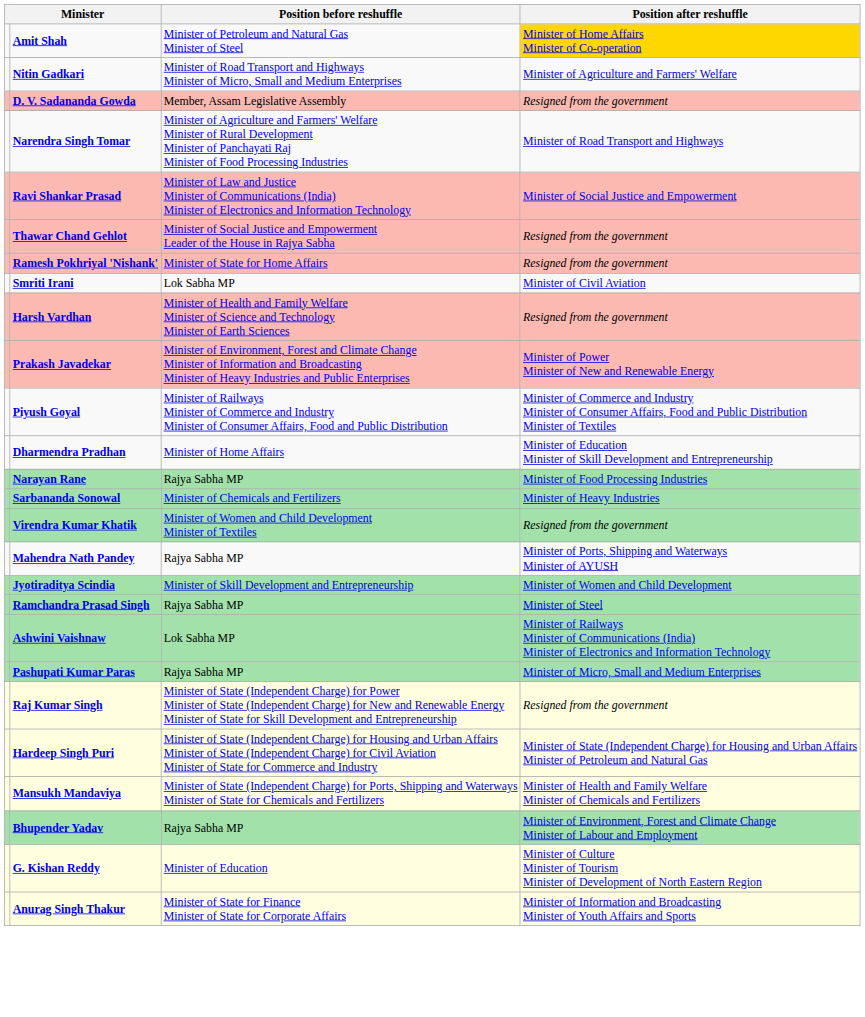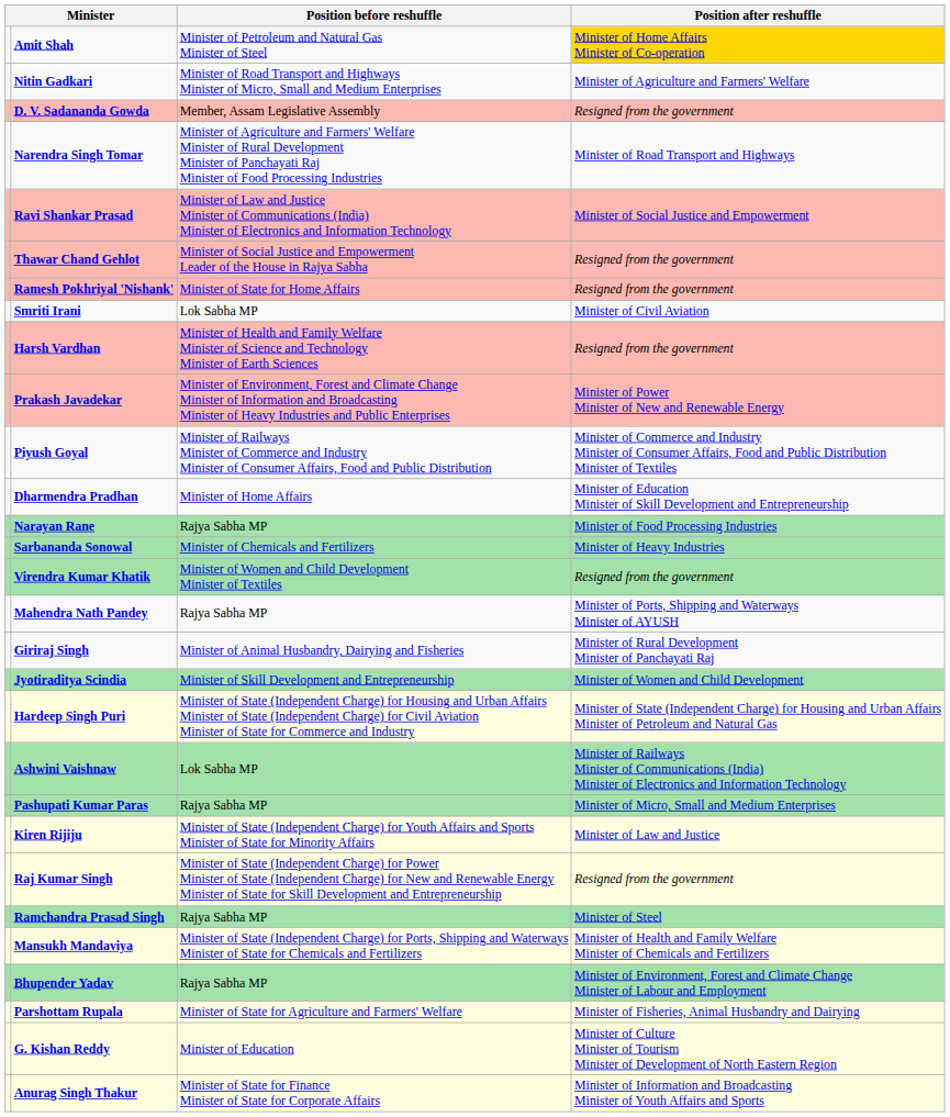 <table class="wikitable" style="font-size:95%">
 <tr>
 <th colspan="2">Minister</th>
 <th>Position before reshuffle</th>
 <th>Position after reshuffle</th>
 </tr>
 <tr>
 <td></td>
 <td><strong><a href='#'>Amit Shah</a></strong></td>
 <td><a href='#'>Minister of Petroleum and Natural Gas</a><br><a href='#'>Minister of Steel</a></td>
 <td style="background: gold;"><a href='#'>Minister of Home Affairs</a><br><a href='#'>Minister of Co-operation</a></td>
 </tr>
 <tr>
 <td></td>
 <td><strong><a href='#'>Nitin Gadkari</a></strong></td>
 <td><a href='#'>Minister of Road Transport and Highways</a><br><a href='#'>Minister of Micro, Small and Medium Enterprises</a></td>
 <td><a href='#'>Minister of Agriculture and Farmers' Welfare</a></td>
 </tr>
 <tr bgcolor="#FBB9B2">
 <td></td>
 <td><strong><a href='#'>D. V. Sadananda Gowda</a></strong></td>
 <td>Member, Assam Legislative Assembly</td>
 <td><em>Resigned from the government</em></td>
 </tr>
 <tr>
 <td></td>
 <td><strong><a href='#'>Narendra Singh Tomar</a></strong></td>
 <td><a href='#'>Minister of Agriculture and Farmers' Welfare</a><br><a href='#'>Minister of Rural Development</a><br><a href='#'>Minister of Panchayati Raj</a><br><a href='#'>Minister of Food Processing Industries</a></td>
 <td><a href='#'>Minister of Road Transport and Highways</a></td>
 </tr>
 <tr bgcolor="#FBB9B2">
 <td></td>
 <td><strong><a href='#'>Ravi Shankar Prasad</a></strong></td>
 <td><a href='#'>Minister of Law and Justice</a><br><a href='#'>Minister of Communications (India)</a><br><a href='#'>Minister of Electronics and Information Technology</a></td>
 <td><a href='#'>Minister of Social Justice and Empowerment</a></td>
 </tr>
 <tr bgcolor="#FBB9B2">
 <td></td>
 <td><strong><a href='#'>Thawar Chand Gehlot</a></strong></td>
 <td><a href='#'>Minister of Social Justice and Empowerment</a><br><a href='#'>Leader of the House in Rajya Sabha</a></td>
 <td><em>Resigned from the government</em></td>
 </tr>
 <tr bgcolor="#FBB9B2">
 <td></td>
 <td><strong><a href='#'>Ramesh Pokhriyal 'Nishank'</a></strong></td>
 <td><a href='#'>Minister of State for Home Affairs</a></td>
 <td><em>Resigned from the government</em></td>
 </tr>
 <tr>
 <td></td>
 <td><strong><a href='#'>Smriti Irani</a></strong></td>
 <td>Lok Sabha MP</td>
 <td><a href='#'>Minister of Civil Aviation</a></td>
 </tr>
 <tr bgcolor="#FBB9B2">
 <td></td>
 <td><strong><a href='#'>Harsh Vardhan</a></strong></td>
 <td><a href='#'>Minister of Health and Family Welfare</a><br><a href='#'>Minister of Science and Technology</a><br><a href='#'>Minister of Earth Sciences</a></td>
 <td><em>Resigned from the government</em></td>
 </tr>
 <tr bgcolor="#FBB9B2">
 <td></td>
 <td><strong><a href='#'>Prakash Javadekar</a></strong></td>
 <td><a href='#'>Minister of Environment, Forest and Climate Change</a><br><a href='#'>Minister of Information and Broadcasting</a><br><a href='#'>Minister of Heavy Industries and Public Enterprises</a></td>
 <td><a href='#'>Minister of Power</a><br><a href='#'>Minister of New and Renewable Energy</a></td>
 </tr>
 <tr>
 <td></td>
 <td><strong><a href='#'>Piyush Goyal</a></strong></td>
 <td><a href='#'>Minister of Railways</a><br><a href='#'>Minister of Commerce and Industry</a><br><a href='#'>Minister of Consumer Affairs, Food and Public Distribution</a></td>
 <td><a href='#'>Minister of Commerce and Industry</a><br><a href='#'>Minister of Consumer Affairs, Food and Public Distribution</a><br><a href='#'>Minister of Textiles</a></td>
 </tr>
 <tr>
 <td></td>
 <td><strong><a href='#'>Dharmendra Pradhan</a></strong></td>
 <td><a href='#'>Minister of Home Affairs</a></td>
 <td><a href='#'>Minister of Education</a><br><a href='#'>Minister of Skill Development and Entrepreneurship</a></td>
 </tr>
 <tr bgcolor="#A2E2AA">
 <td></td>
 <td><strong><a href='#'>Narayan Rane</a></strong></td>
 <td>Rajya Sabha MP</td>
 <td><a href='#'>Minister of Food Processing Industries</a></td>
 </tr>
 <tr bgcolor="#A2E2AA">
 <td></td>
 <td><strong><a href='#'>Sarbananda Sonowal</a></strong></td>
 <td><a href='#'>Minister of Chemicals and Fertilizers</a></td>
 <td><a href='#'>Minister of Heavy Industries</a></td>
 </tr>
 <tr bgcolor="#A2E2AA">
 <td></td>
 <td><strong><a href='#'>Virendra Kumar Khatik</a></strong></td>
 <td><a href='#'>Minister of Women and Child Development</a><br><a href='#'>Minister of Textiles</a></td>
 <td><em>Resigned from the government</em></td>
 </tr>
 <tr>
 <td></td>
 <td><strong><a href='#'>Mahendra Nath Pandey</a></strong></td>
 <td>Rajya Sabha MP</td>
 <td><a href='#'>Minister of Ports, Shipping and Waterways</a><br><a href='#'>Minister of AYUSH</a></td>
 </tr>
+<tr>
+<td></td>
+<td><strong><a href='#'>Giriraj Singh</a></strong></td>
+<td><a href='#'>Minister of Animal Husbandry, Dairying and Fisheries</a></td>
+<td><a href='#'>Minister of Rural Development</a><br><a href='#'>Minister of Panchayati Raj</a></td>
+</tr>
 <tr bgcolor="#A2E2AA">
 <td></td>
 <td><strong><a href='#'>Jyotiraditya Scindia</a></strong></td>
 <td><a href='#'>Minister of Skill Development and Entrepreneurship</a></td>
 <td><a href='#'>Minister of Women and Child Development</a></td>
 </tr>
-<tr bgcolor="#A2E2AA">
+<tr bgcolor="lightyellow">
 <td></td>
-<td><strong><a href='#'>Ramchandra Prasad Singh</a></strong></td>
-<td>Rajya Sabha MP</td>
-<td><a href='#'>Minister of Steel</a></td>
+<td><strong><a href='#'>Hardeep Singh Puri</a></strong></td>
+<td><a href='#'>Minister of State (Independent Charge) for Housing and Urban Affairs</a><br><a href='#'>Minister of State (Independent Charge) for Civil Aviation</a><br><a href='#'>Minister of State for Commerce and Industry</a></td>
+<td><a href='#'>Minister of State (Independent Charge) for Housing and Urban Affairs</a><br><a href='#'>Minister of Petroleum and Natural Gas</a></td>
 </tr>
 <tr bgcolor="#A2E2AA">
 <td></td>
 <td><strong><a href='#'>Ashwini Vaishnaw</a></strong></td>
 <td>Lok Sabha MP</td>
 <td><a href='#'>Minister of Railways</a><br><a href='#'>Minister of Communications (India)</a><br><a href='#'>Minister of Electronics and Information Technology</a></td>
 </tr>
 <tr bgcolor="#A2E2AA">
 <td></td>
 <td><strong><a href='#'>Pashupati Kumar Paras</a></strong></td>
 <td>Rajya Sabha MP</td>
 <td><a href='#'>Minister of Micro, Small and Medium Enterprises</a></td>
 </tr>
 <tr bgcolor="lightyellow">
 <td></td>
+<td><strong><a href='#'>Kiren Rijiju</a></strong></td>
+<td><a href='#'>Minister of State (Independent Charge) for Youth Affairs and Sports</a><br><a href='#'>Minister of State for Minority Affairs</a></td>
+<td><a href='#'>Minister of Law and Justice</a></td>
+</tr>
+<tr bgcolor="lightyellow">
+<td></td>
 <td><strong><a href='#'>Raj Kumar Singh</a></strong></td>
 <td><a href='#'>Minister of State (Independent Charge) for Power</a><br><a href='#'>Minister of State (Independent Charge) for New and Renewable Energy</a><br><a href='#'>Minister of State for Skill Development and Entrepreneurship</a></td>
 <td><em>Resigned from the government</em></td>
 </tr>
-<tr bgcolor="lightyellow">
+<tr bgcolor="#A2E2AA">
 <td></td>
-<td><strong><a href='#'>Hardeep Singh Puri</a></strong></td>
-<td><a href='#'>Minister of State (Independent Charge) for Housing and Urban Affairs</a><br><a href='#'>Minister of State (Independent Charge) for Civil Aviation</a><br><a href='#'>Minister of State for Commerce and Industry</a></td>
-<td><a href='#'>Minister of State (Independent Charge) for Housing and Urban Affairs</a><br><a href='#'>Minister of Petroleum and Natural Gas</a></td>
+<td><strong><a href='#'>Ramchandra Prasad Singh</a></strong></td>
+<td>Rajya Sabha MP</td>
+<td><a href='#'>Minister of Steel</a></td>
 </tr>
 <tr bgcolor="lightyellow">
 <td></td>
 <td><strong><a href='#'>Mansukh Mandaviya</a></strong></td>
 <td><a href='#'>Minister of State (Independent Charge) for Ports, Shipping and Waterways</a><br><a href='#'>Minister of State for Chemicals and Fertilizers</a></td>
 <td><a href='#'>Minister of Health and Family Welfare</a><br><a href='#'>Minister of Chemicals and Fertilizers</a></td>
 </tr>
 <tr bgcolor="#A2E2AA">
 <td></td>
 <td><strong><a href='#'>Bhupender Yadav</a></strong></td>
 <td>Rajya Sabha MP</td>
 <td><a href='#'>Minister of Environment, Forest and Climate Change</a><br><a href='#'>Minister of Labour and Employment</a></td>
 </tr>
 <tr bgcolor="lightyellow">
 <td></td>
+<td><strong><a href='#'>Parshottam Rupala</a></strong></td>
+<td><a href='#'>Minister of State for Agriculture and Farmers' Welfare</a></td>
+<td><a href='#'>Minister of Fisheries, Animal Husbandry and Dairying</a></td>
+</tr>
+<tr bgcolor="lightyellow">
+<td></td>
 <td><strong><a href='#'>G. Kishan Reddy</a></strong></td>
 <td><a href='#'>Minister of Education</a></td>
 <td><a href='#'>Minister of Culture</a><br><a href='#'>Minister of Tourism</a><br><a href='#'>Minister of Development of North Eastern Region</a></td>
 </tr>
 <tr bgcolor="lightyellow">
 <td></td>
 <td><strong><a href='#'>Anurag Singh Thakur</a></strong></td>
 <td><a href='#'>Minister of State for Finance</a><br><a href='#'>Minister of State for Corporate Affairs</a></td>
 <td><a href='#'>Minister of Information and Broadcasting</a><br><a href='#'>Minister of Youth Affairs and Sports</a></td>
 </tr>
 </table>
